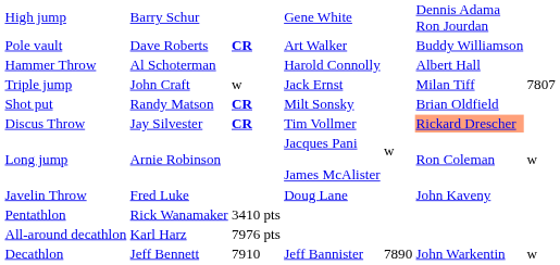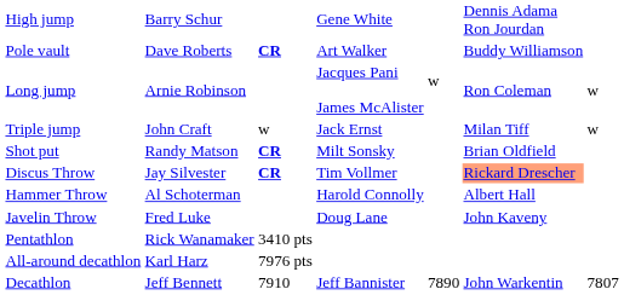 <table>
 <tr>
 <td><a href='#'>High jump</a></td>
 <td><a href='#'>Barry Schur</a></td>
 <td></td>
 <td><a href='#'>Gene White</a></td>
 <td></td>
 <td><a href='#'>Dennis Adama</a><br><a href='#'>Ron Jourdan</a></td>
 <td></td>
 </tr>
 <tr>
 <td><a href='#'>Pole vault</a></td>
 <td><a href='#'>Dave Roberts</a></td>
 <td><strong><a href='#'>CR</a></strong></td>
 <td><a href='#'>Art Walker</a></td>
 <td></td>
 <td><a href='#'>Buddy Williamson</a></td>
 <td></td>
 </tr>
 <tr>
-<td><a href='#'>Hammer Throw</a></td>
-<td><a href='#'>Al Schoterman</a></td>
+<td><a href='#'>Long jump</a></td>
+<td><a href='#'>Arnie Robinson</a></td>
 <td></td>
-<td><a href='#'>Harold Connolly</a></td>
-<td></td>
-<td><a href='#'>Albert Hall</a></td>
-<td></td>
+<td><a href='#'>Jacques Pani</a><br><br><a href='#'>James McAlister</a></td>
+<td>w<br><br></td>
+<td><a href='#'>Ron Coleman</a></td>
+<td>w</td>
 </tr>
 <tr>
 <td><a href='#'>Triple jump</a></td>
 <td><a href='#'>John Craft</a></td>
 <td>w</td>
 <td><a href='#'>Jack Ernst</a></td>
 <td></td>
 <td><a href='#'>Milan Tiff</a></td>
-<td>7807</td>
+<td>w</td>
 </tr>
 <tr>
 <td><a href='#'>Shot put</a></td>
 <td><a href='#'>Randy Matson</a></td>
 <td><strong><a href='#'>CR</a></strong></td>
 <td><a href='#'>Milt Sonsky</a></td>
 <td></td>
 <td><a href='#'>Brian Oldfield</a></td>
 <td></td>
 </tr>
 <tr>
 <td><a href='#'>Discus Throw</a></td>
 <td><a href='#'>Jay Silvester</a></td>
 <td><strong><a href='#'>CR</a></strong></td>
 <td><a href='#'>Tim Vollmer</a></td>
 <td></td>
 <td style="background: lightsalmon;"><a href='#'>Rickard Drescher</a></td>
 <td></td>
 </tr>
 <tr>
-<td><a href='#'>Long jump</a></td>
-<td><a href='#'>Arnie Robinson</a></td>
+<td><a href='#'>Hammer Throw</a></td>
+<td><a href='#'>Al Schoterman</a></td>
 <td></td>
-<td><a href='#'>Jacques Pani</a><br><br><a href='#'>James McAlister</a></td>
-<td>w<br><br></td>
-<td><a href='#'>Ron Coleman</a></td>
-<td>w</td>
+<td><a href='#'>Harold Connolly</a></td>
+<td></td>
+<td><a href='#'>Albert Hall</a></td>
+<td></td>
 </tr>
 <tr>
 <td><a href='#'>Javelin Throw</a></td>
 <td><a href='#'>Fred Luke</a></td>
 <td></td>
 <td><a href='#'>Doug Lane</a></td>
 <td></td>
 <td><a href='#'>John Kaveny</a></td>
 <td></td>
 </tr>
 <tr>
 <td><a href='#'>Pentathlon</a></td>
 <td><a href='#'>Rick Wanamaker</a></td>
 <td>3410 pts</td>
 <td></td>
 <td></td>
 <td></td>
 <td></td>
 </tr>
 <tr>
 <td><a href='#'>All-around decathlon</a></td>
 <td><a href='#'>Karl Harz</a></td>
 <td>7976 pts</td>
 <td></td>
 <td></td>
 <td></td>
 <td></td>
 </tr>
 <tr>
 <td><a href='#'>Decathlon</a></td>
 <td><a href='#'>Jeff Bennett</a></td>
 <td>7910</td>
 <td><a href='#'>Jeff Bannister</a></td>
 <td>7890</td>
 <td><a href='#'>John Warkentin</a></td>
-<td>w</td>
+<td>7807</td>
 </tr>
 </table>
